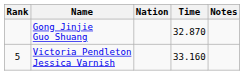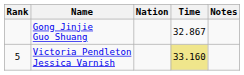 <table class="wikitable sortable" style="text-align:center">
 <tr>
 <th>Rank</th>
 <th>Name</th>
 <th>Nation</th>
 <th>Time</th>
 <th>Notes</th>
 </tr>
 <tr>
 <td></td>
 <td align=left><a href='#'>Gong Jinjie</a><br><a href='#'>Guo Shuang</a></td>
 <td align=left></td>
-<td>32.870</td>
+<td>32.867</td>
 <td></td>
 </tr>
 <tr>
 <td>5</td>
 <td align=left><a href='#'>Victoria Pendleton</a><br><a href='#'>Jessica Varnish</a></td>
 <td align=left></td>
-<td>33.160</td>
+<td style="background: khaki;">33.160</td>
 <td></td>
 </tr>
 </table>
